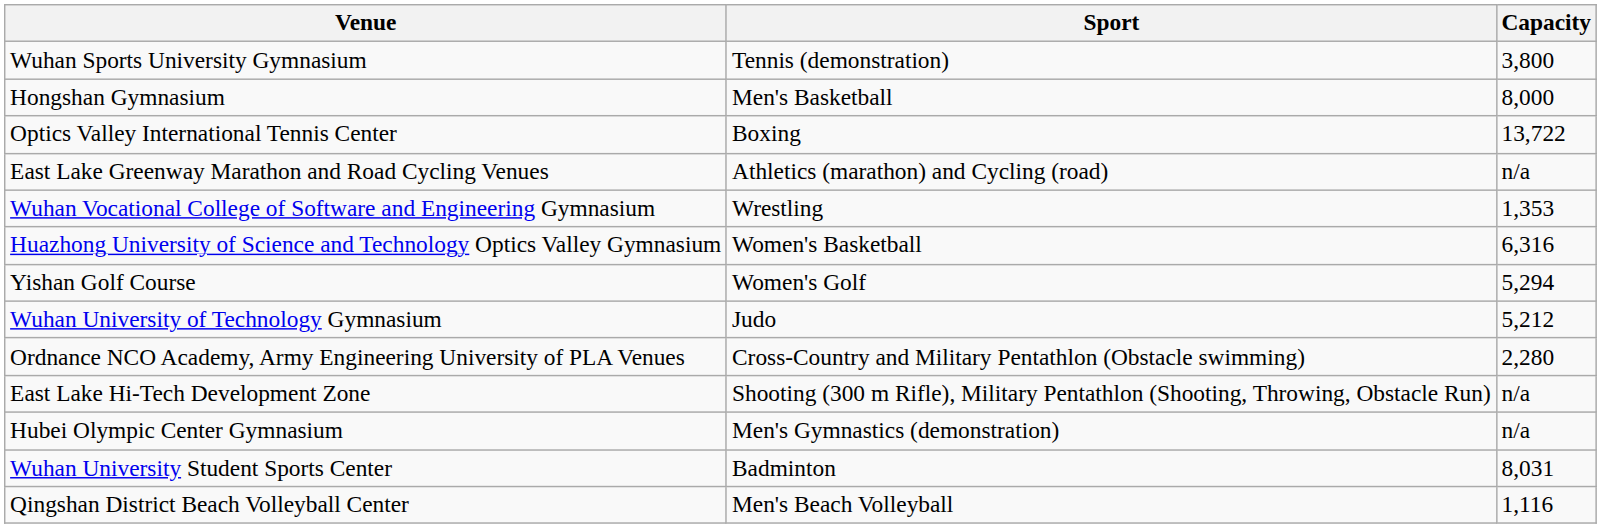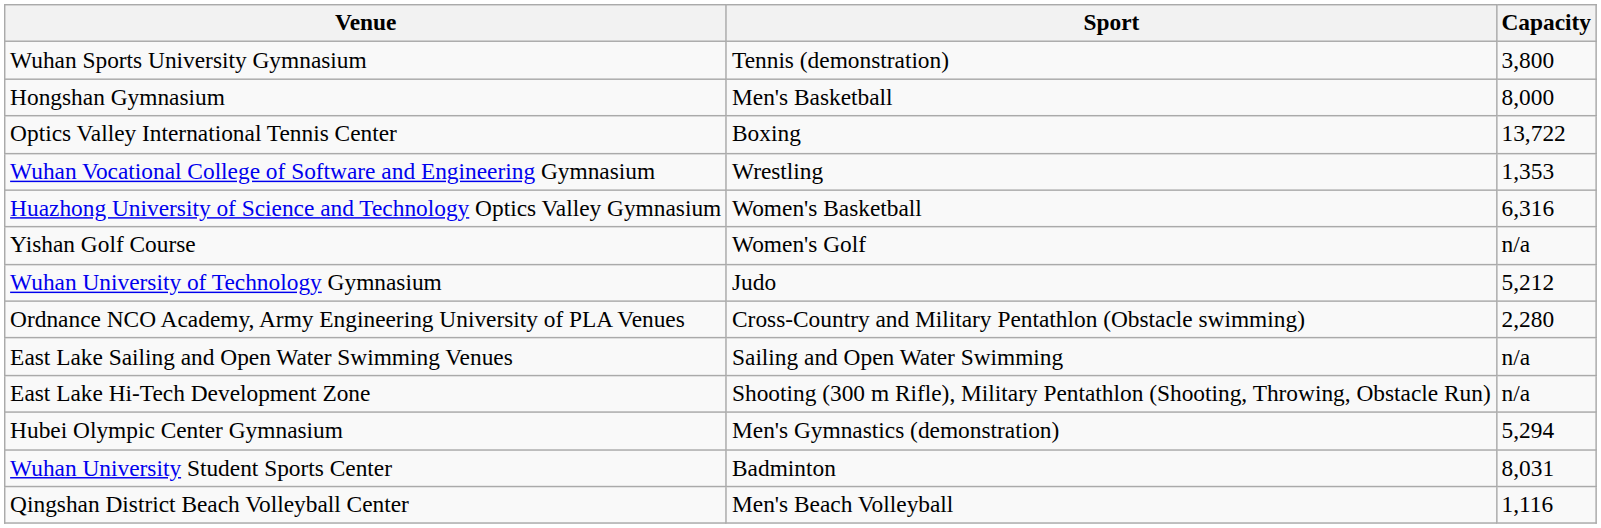 <table class=wikitable>
 <tr>
 <th>Venue</th>
 <th>Sport</th>
 <th>Capacity</th>
 </tr>
 <tr>
 <td>Wuhan Sports University Gymnasium</td>
 <td>Tennis (demonstration)</td>
 <td>3,800</td>
 </tr>
 <tr>
 <td>Hongshan Gymnasium</td>
 <td>Men's Basketball</td>
 <td>8,000</td>
 </tr>
 <tr>
 <td>Optics Valley International Tennis Center</td>
 <td>Boxing</td>
 <td>13,722</td>
 </tr>
 <tr>
-<td>East Lake Greenway Marathon and Road Cycling Venues</td>
-<td>Athletics (marathon) and Cycling (road)</td>
-<td>n/a</td>
-</tr>
-<tr>
 <td><a href='#'>Wuhan Vocational College of Software and Engineering</a> Gymnasium</td>
 <td>Wrestling</td>
 <td>1,353</td>
 </tr>
 <tr>
 <td><a href='#'>Huazhong University of Science and Technology</a> Optics Valley Gymnasium</td>
 <td>Women's Basketball</td>
 <td>6,316</td>
 </tr>
 <tr>
 <td>Yishan Golf Course</td>
 <td>Women's Golf</td>
-<td>5,294</td>
+<td>n/a</td>
 </tr>
 <tr>
 <td><a href='#'>Wuhan University of Technology</a> Gymnasium</td>
 <td>Judo</td>
 <td>5,212</td>
 </tr>
 <tr>
 <td>Ordnance NCO Academy, Army Engineering University of PLA Venues</td>
 <td>Cross-Country and Military Pentathlon (Obstacle swimming)</td>
 <td>2,280</td>
 </tr>
 <tr>
+<td>East Lake Sailing and Open Water Swimming Venues</td>
+<td>Sailing and Open Water Swimming</td>
+<td>n/a</td>
+</tr>
+<tr>
 <td>East Lake Hi-Tech Development Zone</td>
 <td>Shooting (300 m Rifle), Military Pentathlon (Shooting, Throwing, Obstacle Run)</td>
 <td>n/a</td>
 </tr>
 <tr>
 <td>Hubei Olympic Center Gymnasium</td>
 <td>Men's Gymnastics (demonstration)</td>
-<td>n/a</td>
+<td>5,294</td>
 </tr>
 <tr>
 <td><a href='#'>Wuhan University</a> Student Sports Center</td>
 <td>Badminton</td>
 <td>8,031</td>
 </tr>
 <tr>
 <td>Qingshan District Beach Volleyball Center</td>
 <td>Men's Beach Volleyball</td>
 <td>1,116</td>
 </tr>
 </table>
